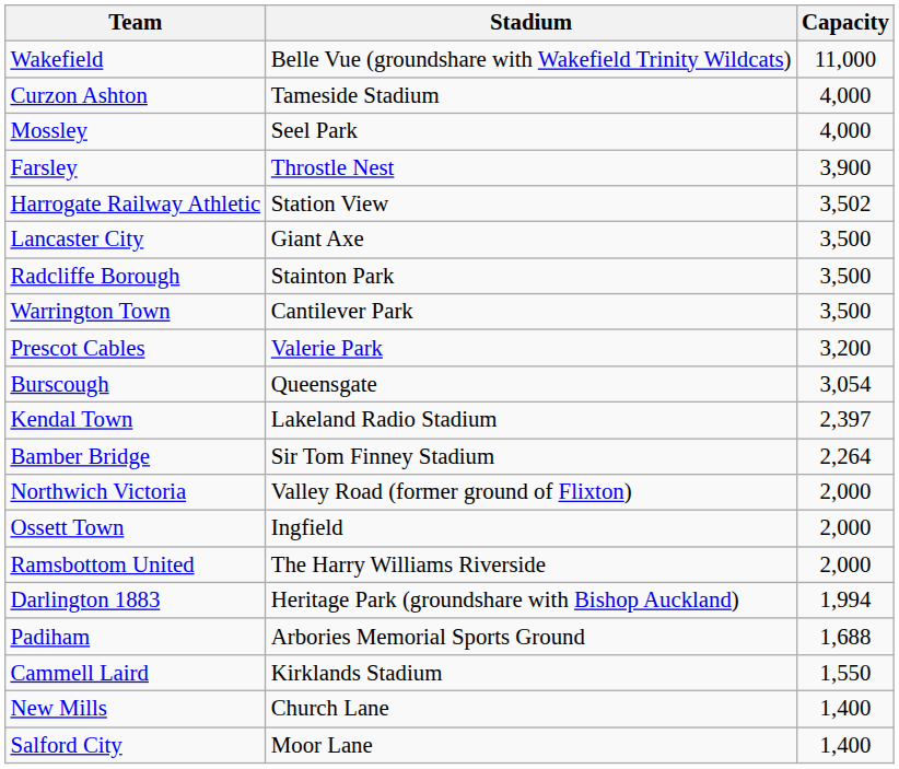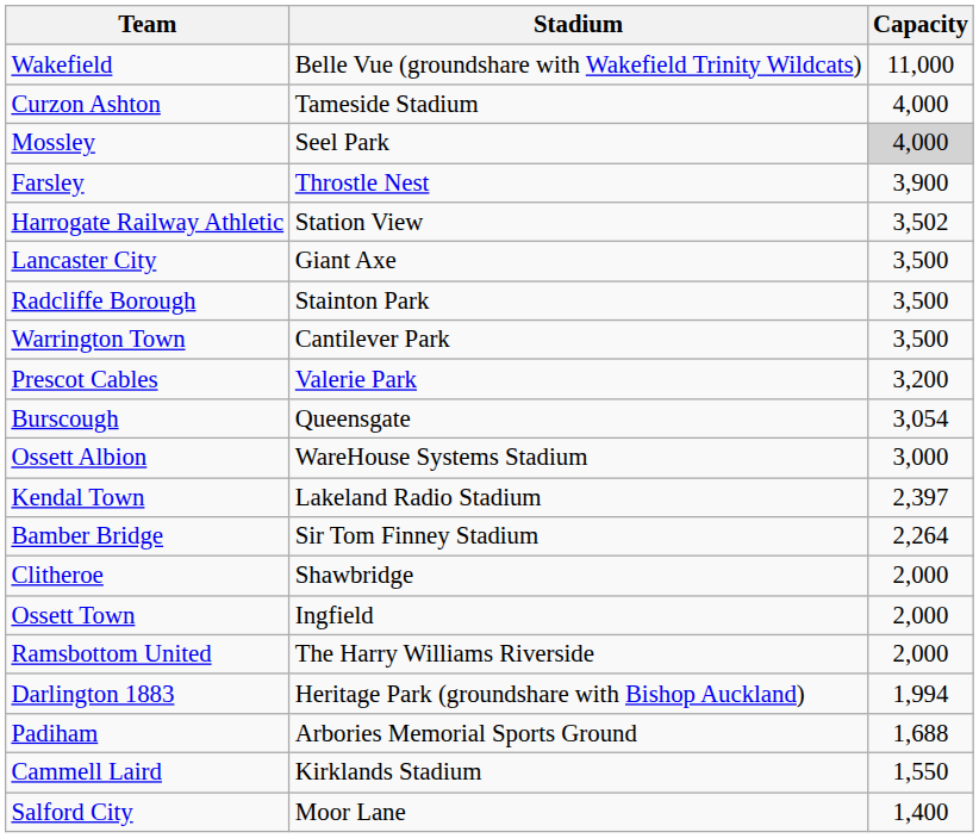 <table class="wikitable sortable">
 <tr>
 <th>Team</th>
 <th>Stadium</th>
 <th>Capacity</th>
 </tr>
 <tr>
 <td><a href='#'>Wakefield</a></td>
 <td>Belle Vue (groundshare with <a href='#'>Wakefield Trinity Wildcats</a>)</td>
 <td style="text-align:center;">11,000</td>
 </tr>
 <tr>
 <td><a href='#'>Curzon Ashton</a></td>
 <td>Tameside Stadium</td>
 <td style="text-align:center;">4,000</td>
 </tr>
 <tr>
 <td><a href='#'>Mossley</a></td>
 <td>Seel Park</td>
-<td style="text-align:center;">4,000</td>
+<td style="background: lightgrey; text-align:center;">4,000</td>
 </tr>
 <tr>
 <td><a href='#'>Farsley</a></td>
 <td><a href='#'>Throstle Nest</a></td>
 <td style="text-align:center;">3,900</td>
 </tr>
 <tr>
 <td><a href='#'>Harrogate Railway Athletic</a></td>
 <td>Station View</td>
 <td style="text-align:center;">3,502</td>
 </tr>
 <tr>
 <td><a href='#'>Lancaster City</a></td>
 <td>Giant Axe</td>
 <td style="text-align:center;">3,500</td>
 </tr>
 <tr>
 <td><a href='#'>Radcliffe Borough</a></td>
 <td>Stainton Park</td>
 <td style="text-align:center;">3,500</td>
 </tr>
 <tr>
 <td><a href='#'>Warrington Town</a></td>
 <td>Cantilever Park</td>
 <td style="text-align:center;">3,500</td>
 </tr>
 <tr>
 <td><a href='#'>Prescot Cables</a></td>
 <td><a href='#'>Valerie Park</a></td>
 <td style="text-align:center;">3,200</td>
 </tr>
 <tr>
 <td><a href='#'>Burscough</a></td>
 <td>Queensgate</td>
 <td style="text-align:center;">3,054</td>
 </tr>
 <tr>
+<td><a href='#'>Ossett Albion</a></td>
+<td>WareHouse Systems Stadium</td>
+<td style="text-align:center;">3,000</td>
+</tr>
+<tr>
 <td><a href='#'>Kendal Town</a></td>
 <td>Lakeland Radio Stadium</td>
 <td style="text-align:center;">2,397</td>
 </tr>
 <tr>
 <td><a href='#'>Bamber Bridge</a></td>
 <td>Sir Tom Finney Stadium</td>
 <td style="text-align:center;">2,264</td>
 </tr>
 <tr>
-<td><a href='#'>Northwich Victoria</a></td>
-<td>Valley Road (former ground of <a href='#'>Flixton</a>)</td>
+<td><a href='#'>Clitheroe</a></td>
+<td>Shawbridge</td>
 <td style="text-align:center;">2,000</td>
 </tr>
 <tr>
 <td><a href='#'>Ossett Town</a></td>
 <td>Ingfield</td>
 <td style="text-align:center;">2,000</td>
 </tr>
 <tr>
 <td><a href='#'>Ramsbottom United</a></td>
 <td>The Harry Williams Riverside</td>
 <td style="text-align:center;">2,000</td>
 </tr>
 <tr>
 <td><a href='#'>Darlington 1883</a></td>
 <td>Heritage Park (groundshare with <a href='#'>Bishop Auckland</a>)</td>
 <td style="text-align:center;">1,994</td>
 </tr>
 <tr>
 <td><a href='#'>Padiham</a></td>
 <td>Arbories Memorial Sports Ground</td>
 <td style="text-align:center;">1,688</td>
 </tr>
 <tr>
 <td><a href='#'>Cammell Laird</a></td>
 <td>Kirklands Stadium</td>
 <td style="text-align:center;">1,550</td>
 </tr>
 <tr>
-<td><a href='#'>New Mills</a></td>
-<td>Church Lane</td>
-<td style="text-align:center;">1,400</td>
-</tr>
-<tr>
 <td><a href='#'>Salford City</a></td>
 <td>Moor Lane</td>
 <td style="text-align:center;">1,400</td>
 </tr>
 </table>
